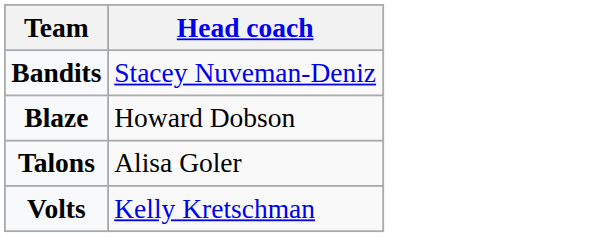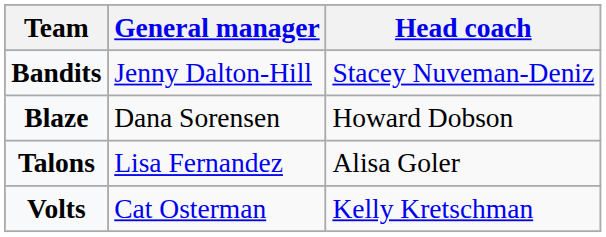 <table class="wikitable plainrowheaders" style="font-size:95%">
 <tr>
 <th scope="col">Team</th>
+<th scope="col"><a href='#'>General manager</a></th>
 <th scope="col"><a href='#'>Head coach</a></th>
 </tr>
 <tr>
 <th scope="row" style="background:#f8f9fa"><strong>Bandits</strong></th>
+<td><a href='#'>Jenny Dalton-Hill</a></td>
 <td><a href='#'>Stacey Nuveman-Deniz</a></td>
 </tr>
 <tr>
 <th scope="row" style="background:#f8f9fa"><strong>Blaze</strong></th>
+<td>Dana Sorensen</td>
 <td>Howard Dobson</td>
 </tr>
 <tr>
 <th scope="row" style="background:#f8f9fa"><strong>Talons</strong></th>
+<td><a href='#'>Lisa Fernandez</a></td>
 <td>Alisa Goler</td>
 </tr>
 <tr>
 <th scope="row" style="background:#f8f9fa"><strong>Volts</strong></th>
+<td><a href='#'>Cat Osterman</a></td>
 <td><a href='#'>Kelly Kretschman</a></td>
 </tr>
 </table>
